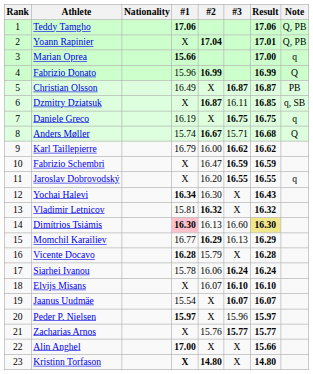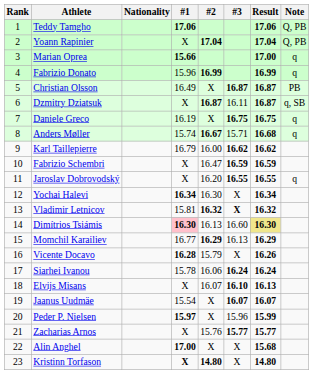 <table class="wikitable sortable" style="text-align:center">
 <tr>
 <th>Rank</th>
 <th>Athlete</th>
 <th>Nationality</th>
 <th>#1</th>
 <th>#2</th>
 <th>#3</th>
 <th>Result</th>
 <th>Note</th>
 </tr>
 <tr bgcolor=#ccffcc>
 <td>1</td>
 <td align=left><a href='#'>Teddy Tamgho</a></td>
 <td align=left></td>
 <td><strong>17.06</strong></td>
 <td></td>
 <td></td>
 <td><strong>17.06</strong></td>
 <td>Q, PB</td>
 </tr>
 <tr bgcolor=#ccffcc>
 <td>2</td>
 <td align=left><a href='#'>Yoann Rapinier</a></td>
 <td align=left></td>
 <td>X</td>
 <td><strong>17.04</strong></td>
 <td></td>
-<td><strong>17.01</strong></td>
+<td><strong>17.04</strong></td>
 <td>Q, PB</td>
 </tr>
 <tr bgcolor=#ccffcc>
 <td>3</td>
 <td align=left><a href='#'>Marian Oprea</a></td>
 <td align=left></td>
 <td><strong>15.66</strong></td>
 <td></td>
 <td></td>
 <td><strong>17.00</strong></td>
 <td>q</td>
 </tr>
 <tr bgcolor=#ccffcc>
 <td>4</td>
 <td align=left><a href='#'>Fabrizio Donato</a></td>
 <td align=left></td>
 <td>15.96</td>
 <td><strong>16.99</strong></td>
 <td></td>
 <td><strong>16.99</strong></td>
-<td>Q</td>
+<td>q</td>
 </tr>
 <tr bgcolor=#ddffdd>
 <td>5</td>
 <td align=left><a href='#'>Christian Olsson</a></td>
 <td align=left></td>
 <td>16.49</td>
 <td>X</td>
 <td><strong>16.87</strong></td>
 <td><strong>16.87</strong></td>
 <td>PB</td>
 </tr>
 <tr bgcolor=#ddffdd>
 <td>6</td>
 <td align=left><a href='#'>Dzmitry Dziatsuk</a></td>
 <td align=left></td>
 <td>X</td>
 <td><strong>16.87</strong></td>
 <td>16.11</td>
-<td><strong>16.85</strong></td>
+<td><strong>16.87</strong></td>
 <td>q, SB</td>
 </tr>
 <tr bgcolor=#ddffdd>
 <td>7</td>
 <td align=left><a href='#'>Daniele Greco</a></td>
 <td align=left></td>
 <td>16.19</td>
 <td>X</td>
 <td><strong>16.75</strong></td>
 <td><strong>16.75</strong></td>
 <td>q</td>
 </tr>
 <tr bgcolor=#ddffdd>
 <td>8</td>
 <td align=left><a href='#'>Anders Møller</a></td>
 <td align=left></td>
 <td>15.74</td>
 <td><strong>16.67</strong></td>
 <td>15.71</td>
 <td><strong>16.68</strong></td>
-<td>Q</td>
+<td>q</td>
 </tr>
 <tr>
 <td>9</td>
 <td align=left><a href='#'>Karl Taillepierre</a></td>
 <td align=left></td>
 <td>16.79</td>
 <td>16.00</td>
 <td><strong>16.62</strong></td>
 <td><strong>16.62</strong></td>
 <td></td>
 </tr>
 <tr>
 <td>10</td>
 <td align=left><a href='#'>Fabrizio Schembri</a></td>
 <td align=left></td>
 <td>X</td>
 <td>16.47</td>
 <td><strong>16.59</strong></td>
 <td><strong>16.59</strong></td>
 <td></td>
 </tr>
 <tr>
 <td>11</td>
 <td align=left><a href='#'>Jaroslav Dobrovodský</a></td>
 <td align=left></td>
 <td>X</td>
 <td>16.20</td>
 <td><strong>16.55</strong></td>
 <td><strong>16.55</strong></td>
 <td>q</td>
 </tr>
 <tr>
 <td>12</td>
 <td align=left><a href='#'>Yochai Halevi</a></td>
 <td align=left></td>
 <td><strong>16.34</strong></td>
 <td>16.30</td>
 <td>X</td>
-<td><strong>16.43</strong></td>
+<td><strong>16.34</strong></td>
 <td></td>
 </tr>
 <tr>
 <td>13</td>
 <td align=left><a href='#'>Vladimir Letnicov</a></td>
 <td align=left></td>
 <td>15.81</td>
 <td><strong>16.32</strong></td>
-<td>X</td>
+<td><strong>X</strong></td>
 <td><strong>16.32</strong></td>
 <td></td>
 </tr>
 <tr>
 <td>14</td>
 <td align=left><a href='#'>Dimítrios Tsiámis</a></td>
 <td align=left></td>
 <td style="background: pink;"><strong>16.30</strong></td>
 <td>16.13</td>
 <td>16.60</td>
 <td style="background: khaki;"><strong>16.30</strong></td>
 <td></td>
 </tr>
 <tr>
 <td>15</td>
 <td align=left><a href='#'>Momchil Karailiev</a></td>
 <td align=left></td>
 <td>16.77</td>
 <td><strong>16.29</strong></td>
 <td>16.13</td>
 <td><strong>16.29</strong></td>
 <td></td>
 </tr>
 <tr>
 <td>16</td>
 <td align=left><a href='#'>Vicente Docavo</a></td>
 <td align=left></td>
 <td><strong>16.28</strong></td>
 <td>15.79</td>
 <td>X</td>
-<td><strong>16.28</strong></td>
+<td><strong>16.26</strong></td>
 <td></td>
 </tr>
 <tr>
 <td>17</td>
 <td align=left><a href='#'>Siarhei Ivanou</a></td>
 <td align=left></td>
 <td>15.78</td>
 <td>16.06</td>
 <td><strong>16.24</strong></td>
 <td><strong>16.24</strong></td>
 <td></td>
 </tr>
 <tr>
 <td>18</td>
 <td align=left><a href='#'>Elvijs Misans</a></td>
 <td align=left></td>
 <td>X</td>
 <td>16.07</td>
 <td><strong>16.10</strong></td>
-<td><strong>16.10</strong></td>
+<td><strong>16.13</strong></td>
 <td></td>
 </tr>
 <tr>
 <td>19</td>
 <td align=left><a href='#'>Jaanus Uudmäe</a></td>
 <td align=left></td>
 <td>15.54</td>
 <td>X</td>
 <td><strong>16.07</strong></td>
 <td><strong>16.07</strong></td>
 <td></td>
 </tr>
 <tr>
 <td>20</td>
 <td align=left><a href='#'>Peder P. Nielsen</a></td>
 <td align=left></td>
 <td><strong>15.97</strong></td>
 <td>X</td>
 <td>15.96</td>
-<td><strong>15.97</strong></td>
+<td><strong>15.99</strong></td>
 <td></td>
 </tr>
 <tr>
 <td>21</td>
 <td align=left><a href='#'>Zacharias Arnos</a></td>
 <td align=left></td>
 <td>X</td>
 <td>15.76</td>
 <td><strong>15.77</strong></td>
 <td><strong>15.77</strong></td>
 <td></td>
 </tr>
 <tr>
 <td>22</td>
 <td align=left><a href='#'>Alin Anghel</a></td>
 <td align=left></td>
 <td><strong>17.00</strong></td>
 <td>X</td>
 <td>X</td>
-<td><strong>15.66</strong></td>
+<td><strong>15.68</strong></td>
 <td></td>
 </tr>
 <tr>
 <td>23</td>
 <td align=left><a href='#'>Kristinn Torfason</a></td>
 <td align=left></td>
 <td><strong>X</strong></td>
 <td><strong>14.80</strong></td>
 <td>X</td>
 <td><strong>14.80</strong></td>
 <td></td>
 </tr>
 </table>
